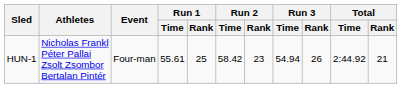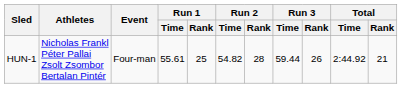 <table class="wikitable"  border="1" style="font-size:90%">
 <tr>
 <th rowspan="2">Sled</th>
 <th rowspan="2">Athletes</th>
 <th rowspan="2">Event</th>
 <th colspan="2">Run 1</th>
 <th colspan="2">Run 2</th>
 <th colspan="2">Run 3</th>
 <th colspan="2">Total</th>
 </tr>
 <tr>
 <th>Time</th>
 <th>Rank</th>
 <th>Time</th>
 <th>Rank</th>
 <th>Time</th>
 <th>Rank</th>
 <th>Time</th>
 <th>Rank</th>
 </tr>
 <tr>
 <td align="center">HUN-1</td>
 <td><a href='#'>Nicholas Frankl</a><br><a href='#'>Péter Pallai</a><br><a href='#'>Zsolt Zsombor</a><br><a href='#'>Bertalan Pintér</a></td>
 <td>Four-man</td>
 <td align="center">55.61</td>
 <td align="center">25</td>
-<td align="center">58.42</td>
-<td align="center">23</td>
-<td align="center">54.94</td>
+<td align="center">54.82</td>
+<td align="center">28</td>
+<td align="center">59.44</td>
 <td align="center">26</td>
 <td align="center">2:44.92</td>
 <td align="center">21</td>
 </tr>
 </table>
